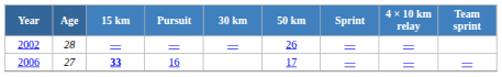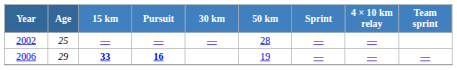 <table class="wikitable" style="font-size:95%; text-align:center; border:grey solid 1px; border-collapse:collapse; background:#ffffff;">
 <tr>
 <th style="background-color:#369; color:white; width:60px;"> Year </th>
 <th style="background-color:#369; color:white; width:40px;"> Age </th>
 <th style="background-color:#4180be; color:white; width:75px;"> 15 km </th>
 <th style="background-color:#4180be; color:white; width:75px;"> Pursuit </th>
 <th style="background-color:#4180be; color:white; width:75px;"> 30 km </th>
 <th style="background-color:#4180be; color:white; width:75px;"> 50 km </th>
 <th style="background-color:#4180be; color:white; width:75px;"> Sprint </th>
 <th style="background-color:#4180be; color:white; width:75px;"> 4 × 10 km <br> relay </th>
 <th style="background-color:#4180be; color:white; width:75px;"> Team <br> sprint </th>
 </tr>
 <tr>
 <td><a href='#'>2002</a></td>
-<td><em>28</em></td>
+<td><em>25</em></td>
 <td><a href='#'>—</a></td>
 <td><a href='#'>—</a></td>
 <td><a href='#'>—</a></td>
-<td><a href='#'>26</a></td>
+<td><a href='#'>28</a></td>
 <td><a href='#'>—</a></td>
 <td><a href='#'>—</a></td>
 <td></td>
 </tr>
 <tr>
 <td><a href='#'>2006</a></td>
-<td><em>27</em></td>
+<td><em>29</em></td>
 <td><strong><a href='#'>33</a></strong></td>
-<td><a href='#'>16</a></td>
+<td><strong><a href='#'>16</a></strong></td>
 <td></td>
-<td><a href='#'>17</a></td>
+<td><a href='#'>19</a></td>
 <td><a href='#'>—</a></td>
 <td><a href='#'>—</a></td>
 <td><a href='#'>—</a></td>
 </tr>
 <tr>
 </tr>
 </table>
